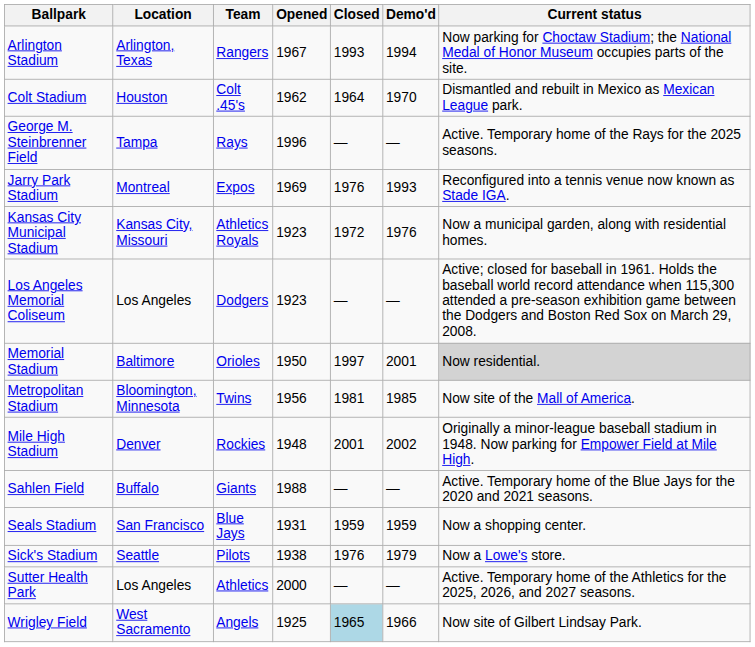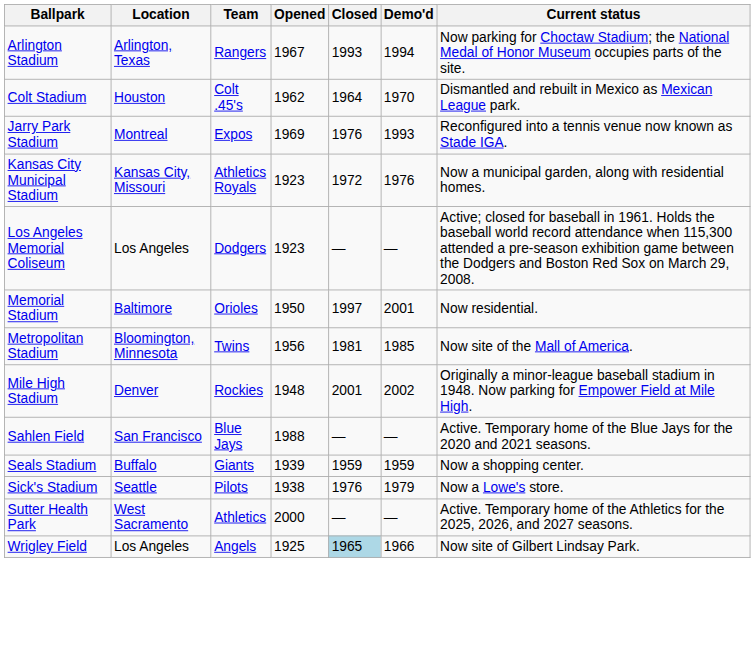 <table class="wikitable sortable">
 <tr>
 <th>Ballpark</th>
 <th>Location</th>
 <th>Team</th>
 <th>Opened</th>
 <th>Closed</th>
 <th>Demo'd</th>
 <th>Current status</th>
 </tr>
 <tr>
 <td><a href='#'>Arlington Stadium</a></td>
 <td><a href='#'>Arlington, Texas</a></td>
 <td><a href='#'>Rangers</a></td>
 <td>1967</td>
 <td>1993</td>
 <td>1994</td>
 <td>Now parking for <a href='#'>Choctaw Stadium</a>; the <a href='#'>National Medal of Honor Museum</a> occupies parts of the site.</td>
 </tr>
 <tr>
 <td><a href='#'>Colt Stadium</a></td>
 <td><a href='#'>Houston</a></td>
 <td><a href='#'>Colt .45's</a></td>
 <td>1962</td>
 <td>1964</td>
 <td>1970</td>
 <td>Dismantled and rebuilt in Mexico as <a href='#'>Mexican League</a> park.</td>
-</tr>
-<tr>
-<td><a href='#'>George M. Steinbrenner Field</a></td>
-<td><a href='#'>Tampa</a></td>
-<td><a href='#'>Rays</a></td>
-<td>1996</td>
-<td>—</td>
-<td>—</td>
-<td>Active. Temporary home of the Rays for the 2025 seasons.</td>
 </tr>
 <tr>
 <td><a href='#'>Jarry Park Stadium</a></td>
 <td><a href='#'>Montreal</a></td>
 <td><a href='#'>Expos</a></td>
 <td>1969</td>
 <td>1976</td>
 <td>1993</td>
 <td>Reconfigured into a tennis venue now known as <a href='#'>Stade IGA</a>.</td>
 </tr>
 <tr>
 <td><a href='#'>Kansas City Municipal Stadium</a></td>
 <td><a href='#'>Kansas City, Missouri</a></td>
 <td><a href='#'>Athletics</a><br><a href='#'>Royals</a></td>
 <td>1923</td>
 <td>1972</td>
 <td>1976</td>
 <td>Now a municipal garden, along with residential homes.</td>
 </tr>
 <tr>
 <td><a href='#'>Los Angeles Memorial Coliseum</a></td>
 <td>Los Angeles</td>
 <td><a href='#'>Dodgers</a></td>
 <td>1923</td>
 <td>—</td>
 <td>—</td>
 <td>Active; closed for baseball in 1961. Holds the baseball world record attendance when 115,300 attended a pre-season exhibition game between the Dodgers and Boston Red Sox on March 29, 2008.</td>
 </tr>
 <tr>
 <td><a href='#'>Memorial Stadium</a></td>
 <td><a href='#'>Baltimore</a></td>
 <td><a href='#'>Orioles</a></td>
 <td>1950</td>
 <td>1997</td>
 <td>2001</td>
-<td style="background: lightgrey;">Now residential.</td>
+<td>Now residential.</td>
 </tr>
 <tr>
 <td><a href='#'>Metropolitan Stadium</a></td>
 <td><a href='#'>Bloomington, Minnesota</a></td>
 <td><a href='#'>Twins</a></td>
 <td>1956</td>
 <td>1981</td>
 <td>1985</td>
 <td>Now site of the <a href='#'>Mall of America</a>.</td>
 </tr>
 <tr>
 <td><a href='#'>Mile High Stadium</a></td>
 <td><a href='#'>Denver</a></td>
 <td><a href='#'>Rockies</a></td>
 <td>1948</td>
 <td>2001</td>
 <td>2002</td>
 <td>Originally a minor-league baseball stadium in 1948. Now parking for <a href='#'>Empower Field at Mile High</a>.</td>
 </tr>
 <tr>
 <td><a href='#'>Sahlen Field</a></td>
-<td><a href='#'>Buffalo</a></td>
-<td><a href='#'>Giants</a></td>
+<td><a href='#'>San Francisco</a></td>
+<td><a href='#'>Blue Jays</a></td>
 <td>1988</td>
 <td>—</td>
 <td>—</td>
 <td>Active. Temporary home of the Blue Jays for the 2020 and 2021 seasons.</td>
 </tr>
 <tr>
 <td><a href='#'>Seals Stadium</a></td>
-<td><a href='#'>San Francisco</a></td>
-<td><a href='#'>Blue Jays</a></td>
-<td>1931</td>
+<td><a href='#'>Buffalo</a></td>
+<td><a href='#'>Giants</a></td>
+<td>1939</td>
 <td>1959</td>
 <td>1959</td>
 <td>Now a shopping center.</td>
 </tr>
 <tr>
 <td><a href='#'>Sick's Stadium</a></td>
 <td><a href='#'>Seattle</a></td>
 <td><a href='#'>Pilots</a></td>
 <td>1938</td>
 <td>1976</td>
 <td>1979</td>
 <td>Now a <a href='#'>Lowe's</a> store.</td>
 </tr>
 <tr>
 <td><a href='#'>Sutter Health Park</a></td>
-<td>Los Angeles</td>
+<td><a href='#'>West Sacramento</a></td>
 <td><a href='#'>Athletics</a></td>
 <td>2000</td>
 <td>—</td>
 <td>—</td>
 <td>Active. Temporary home of the Athletics for the 2025, 2026, and 2027 seasons.</td>
 </tr>
 <tr>
 <td><a href='#'>Wrigley Field</a></td>
-<td><a href='#'>West Sacramento</a></td>
+<td>Los Angeles</td>
 <td><a href='#'>Angels</a></td>
 <td>1925</td>
 <td style="background: lightblue;">1965</td>
 <td>1966</td>
 <td>Now site of Gilbert Lindsay Park.</td>
 </tr>
 </table>
